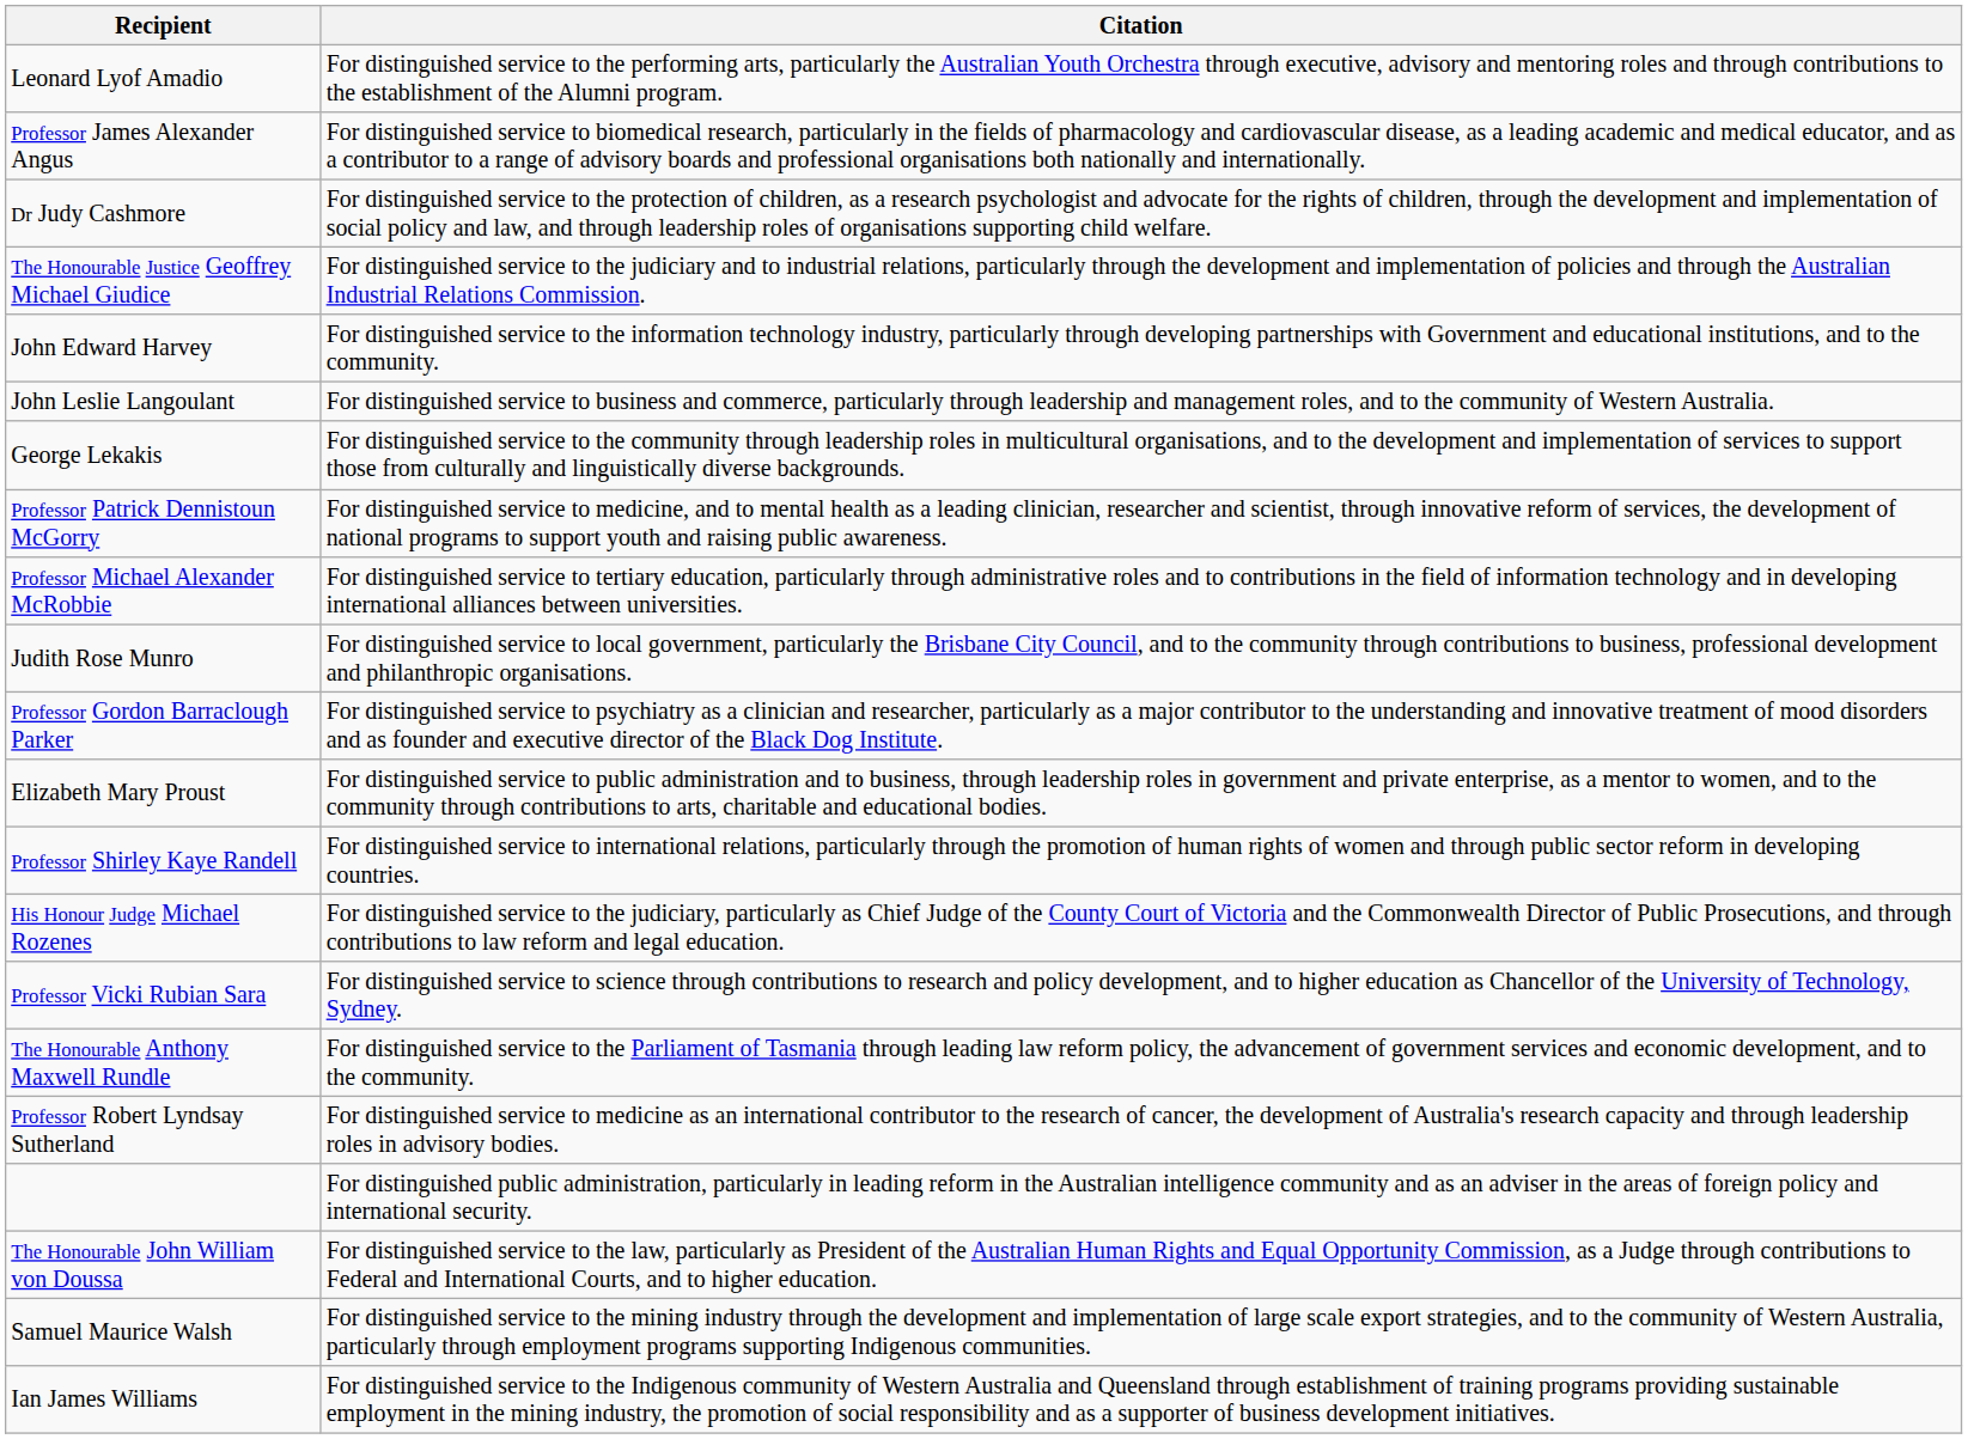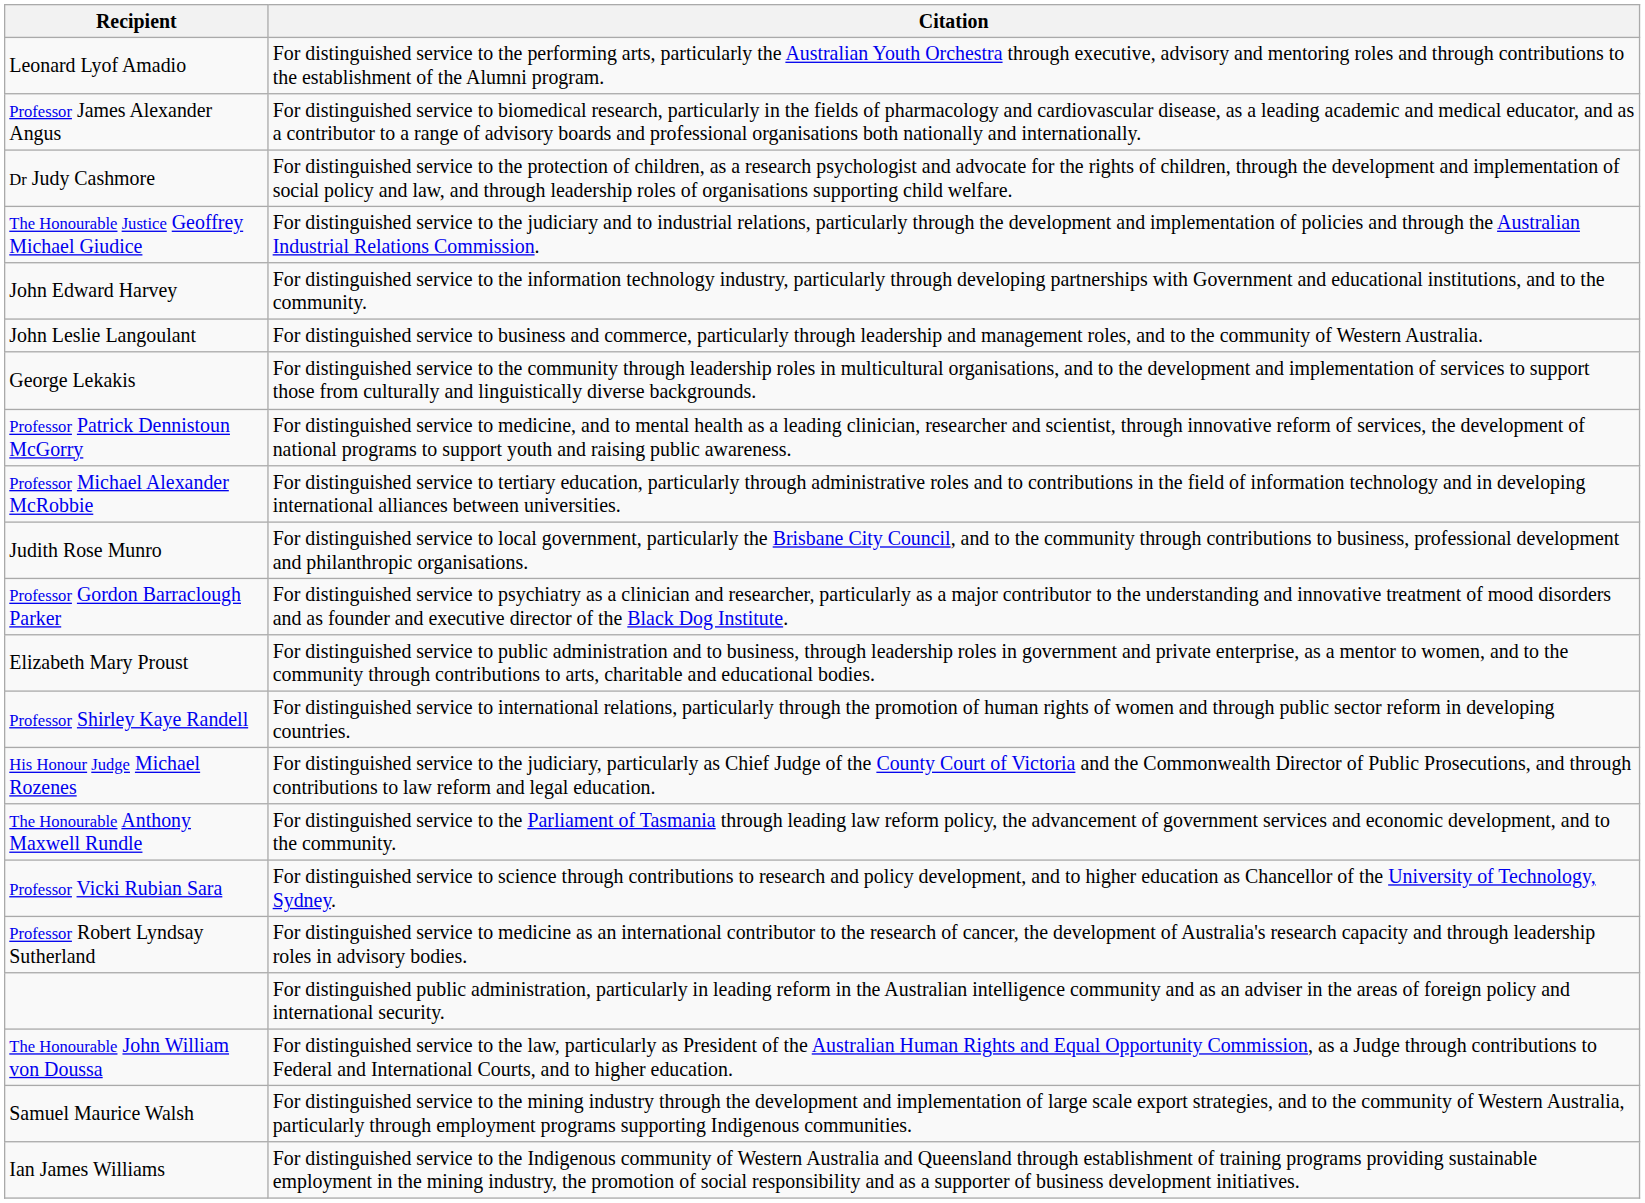 <table class="wikitable" style="font-size:95%;">
 <tr>
 <th>Recipient</th>
 <th>Citation</th>
 </tr>
 <tr>
 <td>Leonard Lyof Amadio </td>
 <td>For distinguished service to the performing arts, particularly the <a href='#'>Australian Youth Orchestra</a> through executive, advisory and mentoring roles and through contributions to the establishment of the Alumni program.</td>
 </tr>
 <tr>
 <td><small><a href='#'>Professor</a></small> James Alexander Angus</td>
 <td>For distinguished service to biomedical research, particularly in the fields of pharmacology and cardiovascular disease, as a leading academic and medical educator, and as a contributor to a range of advisory boards and professional organisations both nationally and internationally.</td>
 </tr>
 <tr>
 <td><small>Dr</small> Judy Cashmore</td>
 <td>For distinguished service to the protection of children, as a research psychologist and advocate for the rights of children, through the development and implementation of social policy and law, and through leadership roles of organisations supporting child welfare.</td>
 </tr>
 <tr>
 <td><small><a href='#'>The Honourable</a> <a href='#'>Justice</a></small> <a href='#'>Geoffrey Michael Giudice</a></td>
 <td>For distinguished service to the judiciary and to industrial relations, particularly through the development and implementation of policies and through the <a href='#'>Australian Industrial Relations Commission</a>.</td>
 </tr>
 <tr>
 <td>John Edward Harvey </td>
 <td>For distinguished service to the information technology industry, particularly through developing partnerships with Government and educational institutions, and to the community.</td>
 </tr>
 <tr>
 <td>John Leslie Langoulant</td>
 <td>For distinguished service to business and commerce, particularly through leadership and management roles, and to the community of Western Australia.</td>
 </tr>
 <tr>
 <td>George Lekakis</td>
 <td>For distinguished service to the community through leadership roles in multicultural organisations, and to the development and implementation of services to support those from culturally and linguistically diverse backgrounds.</td>
 </tr>
 <tr>
 <td><small><a href='#'>Professor</a></small> <a href='#'>Patrick Dennistoun McGorry</a></td>
 <td>For distinguished service to medicine, and to mental health as a leading clinician, researcher and scientist, through innovative reform of services, the development of national programs to support youth and raising public awareness.</td>
 </tr>
 <tr>
 <td><small><a href='#'>Professor</a></small> <a href='#'>Michael Alexander McRobbie</a></td>
 <td>For distinguished service to tertiary education, particularly through administrative roles and to contributions in the field of information technology and in developing international alliances between universities.</td>
 </tr>
 <tr>
 <td>Judith Rose Munro</td>
 <td>For distinguished service to local government, particularly the <a href='#'>Brisbane City Council</a>, and to the community through contributions to business, professional development and philanthropic organisations.</td>
 </tr>
 <tr>
 <td><small><a href='#'>Professor</a></small> <a href='#'>Gordon Barraclough Parker</a></td>
 <td>For distinguished service to psychiatry as a clinician and researcher, particularly as a major contributor to the understanding and innovative treatment of mood disorders and as founder and executive director of the <a href='#'>Black Dog Institute</a>.</td>
 </tr>
 <tr>
 <td>Elizabeth Mary Proust</td>
 <td>For distinguished service to public administration and to business, through leadership roles in government and private enterprise, as a mentor to women, and to the community through contributions to arts, charitable and educational bodies.</td>
 </tr>
 <tr>
 <td><small><a href='#'>Professor</a></small> <a href='#'>Shirley Kaye Randell</a> </td>
 <td>For distinguished service to international relations, particularly through the promotion of human rights of women and through public sector reform in developing countries.</td>
 </tr>
 <tr>
 <td><small><a href='#'>His Honour</a> <a href='#'>Judge</a></small> <a href='#'>Michael Rozenes</a> </td>
 <td>For distinguished service to the judiciary, particularly as Chief Judge of the <a href='#'>County Court of Victoria</a> and the Commonwealth Director of Public Prosecutions, and through contributions to law reform and legal education.</td>
 </tr>
 <tr>
+<td><small><a href='#'>The Honourable</a></small> <a href='#'>Anthony Maxwell Rundle</a></td>
+<td>For distinguished service to the <a href='#'>Parliament of Tasmania</a> through leading law reform policy, the advancement of government services and economic development, and to the community.</td>
+</tr>
+<tr>
 <td><small><a href='#'>Professor</a></small> <a href='#'>Vicki Rubian Sara</a></td>
 <td>For distinguished service to science through contributions to research and policy development, and to higher education as Chancellor of the <a href='#'>University of Technology, Sydney</a>.</td>
-</tr>
-<tr>
-<td><small><a href='#'>The Honourable</a></small> <a href='#'>Anthony Maxwell Rundle</a></td>
-<td>For distinguished service to the <a href='#'>Parliament of Tasmania</a> through leading law reform policy, the advancement of government services and economic development, and to the community.</td>
 </tr>
 <tr>
 <td><small><a href='#'>Professor</a></small> Robert Lyndsay Sutherland</td>
 <td>For distinguished service to medicine as an international contributor to the research of cancer, the development of Australia's research capacity and through leadership roles in advisory bodies.</td>
 </tr>
 <tr>
 <td></td>
 <td>For distinguished public administration, particularly in leading reform in the Australian intelligence community and as an adviser in the areas of foreign policy and international security.</td>
 </tr>
 <tr>
 <td><small><a href='#'>The Honourable</a></small> <a href='#'>John William von Doussa</a></td>
 <td>For distinguished service to the law, particularly as President of the <a href='#'>Australian Human Rights and Equal Opportunity Commission</a>, as a Judge through contributions to Federal and International Courts, and to higher education.</td>
 </tr>
 <tr>
 <td>Samuel Maurice Walsh</td>
 <td>For distinguished service to the mining industry through the development and implementation of large scale export strategies, and to the community of Western Australia, particularly through employment programs supporting Indigenous communities.</td>
 </tr>
 <tr>
 <td>Ian James Williams</td>
 <td>For distinguished service to the Indigenous community of Western Australia and Queensland through establishment of training programs providing sustainable employment in the mining industry, the promotion of social responsibility and as a supporter of business development initiatives.</td>
 </tr>
 </table>
